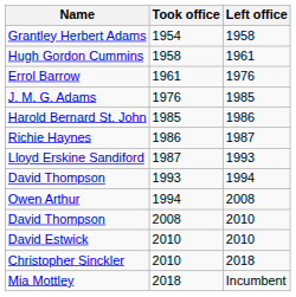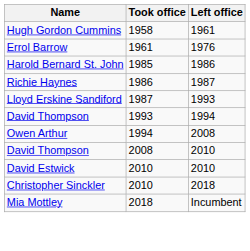 <table class="wikitable">
 <tr>
 <th>Name</th>
 <th>Took office</th>
 <th>Left office</th>
-</tr>
-<tr>
-<td><a href='#'>Grantley Herbert Adams</a></td>
-<td>1954</td>
-<td>1958</td>
 </tr>
 <tr>
 <td><a href='#'>Hugh Gordon Cummins</a></td>
 <td>1958</td>
 <td>1961</td>
 </tr>
 <tr>
 <td><a href='#'>Errol Barrow</a></td>
 <td>1961</td>
 <td>1976</td>
-</tr>
-<tr>
-<td><a href='#'>J. M. G. Adams</a></td>
-<td>1976</td>
-<td>1985</td>
 </tr>
 <tr>
 <td><a href='#'>Harold Bernard St. John</a></td>
 <td>1985</td>
 <td>1986</td>
 </tr>
 <tr>
 <td><a href='#'>Richie Haynes</a></td>
 <td>1986</td>
 <td>1987</td>
 </tr>
 <tr>
 <td><a href='#'>Lloyd Erskine Sandiford</a></td>
 <td>1987</td>
 <td>1993</td>
 </tr>
 <tr>
 <td><a href='#'>David Thompson</a></td>
 <td>1993</td>
 <td>1994</td>
 </tr>
 <tr>
 <td><a href='#'>Owen Arthur</a></td>
 <td>1994</td>
 <td>2008</td>
 </tr>
 <tr>
 <td><a href='#'>David Thompson</a></td>
 <td>2008</td>
 <td>2010</td>
 </tr>
 <tr>
 <td><a href='#'>David Estwick</a></td>
 <td>2010</td>
 <td>2010</td>
 </tr>
 <tr>
 <td><a href='#'>Christopher Sinckler</a></td>
 <td>2010</td>
 <td>2018</td>
 </tr>
 <tr>
 <td><a href='#'>Mia Mottley</a></td>
 <td>2018</td>
 <td>Incumbent</td>
 </tr>
 </table>
